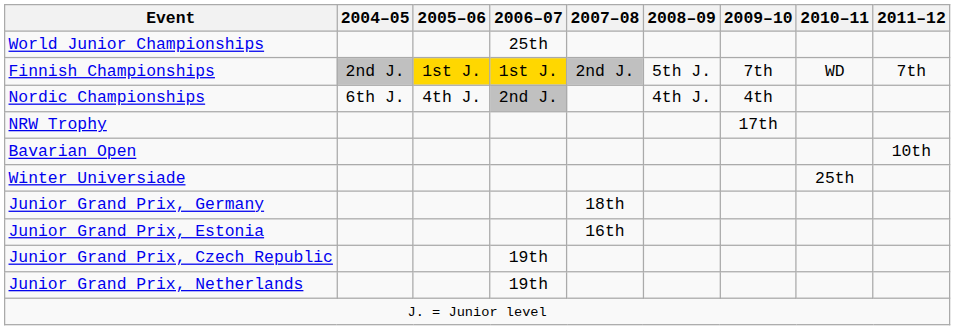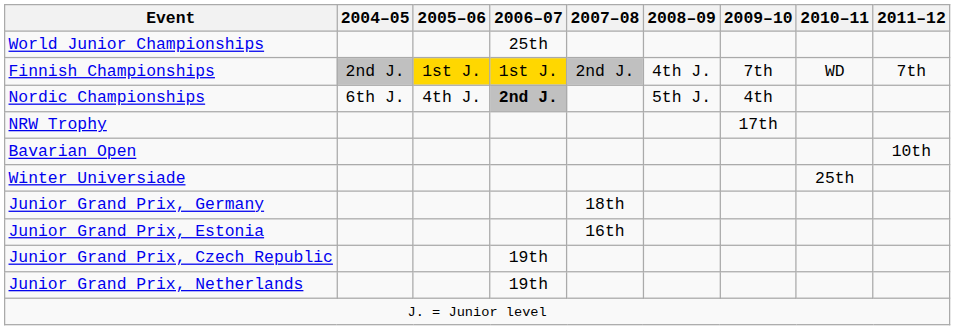 <table class="wikitable" style="text-align:center">
 <tr>
 <th>Event</th>
 <th>2004–05</th>
 <th>2005–06</th>
 <th>2006–07</th>
 <th>2007–08</th>
 <th>2008–09</th>
 <th>2009–10</th>
 <th>2010–11</th>
 <th>2011–12</th>
 </tr>
 <tr>
 <td align=left><a href='#'>World Junior Championships</a></td>
 <td></td>
 <td></td>
 <td>25th</td>
 <td></td>
 <td></td>
 <td></td>
 <td></td>
 <td></td>
 </tr>
 <tr>
 <td align=left><a href='#'>Finnish Championships</a></td>
 <td bgcolor=silver>2nd J.</td>
 <td bgcolor=gold>1st J.</td>
 <td bgcolor=gold>1st J.</td>
 <td bgcolor=silver>2nd J.</td>
-<td>5th J.</td>
+<td>4th J.</td>
 <td>7th</td>
 <td>WD</td>
 <td>7th</td>
 </tr>
 <tr>
 <td align=left><a href='#'>Nordic Championships</a></td>
 <td>6th J.</td>
 <td>4th J.</td>
-<td bgcolor=silver>2nd J.</td>
+<td bgcolor=silver><strong>2nd J.</strong></td>
 <td></td>
-<td>4th J.</td>
+<td>5th J.</td>
 <td>4th</td>
 <td></td>
 <td></td>
 </tr>
 <tr>
 <td align=left><a href='#'>NRW Trophy</a></td>
 <td></td>
 <td></td>
 <td></td>
 <td></td>
 <td></td>
 <td>17th</td>
 <td></td>
 <td></td>
 </tr>
 <tr>
 <td align=left><a href='#'>Bavarian Open</a></td>
 <td></td>
 <td></td>
 <td></td>
 <td></td>
 <td></td>
 <td></td>
 <td></td>
 <td>10th</td>
 </tr>
 <tr>
 <td align=left><a href='#'>Winter Universiade</a></td>
 <td></td>
 <td></td>
 <td></td>
 <td></td>
 <td></td>
 <td></td>
 <td>25th</td>
 <td></td>
 </tr>
 <tr>
 <td align=left><a href='#'>Junior Grand Prix, Germany</a></td>
 <td></td>
 <td></td>
 <td></td>
 <td>18th</td>
 <td></td>
 <td></td>
 <td></td>
 <td></td>
 </tr>
 <tr>
 <td align=left><a href='#'>Junior Grand Prix, Estonia</a></td>
 <td></td>
 <td></td>
 <td></td>
 <td>16th</td>
 <td></td>
 <td></td>
 <td></td>
 <td></td>
 </tr>
 <tr>
 <td align=left><a href='#'>Junior Grand Prix, Czech Republic</a></td>
 <td></td>
 <td></td>
 <td>19th</td>
 <td></td>
 <td></td>
 <td></td>
 <td></td>
 <td></td>
 </tr>
 <tr>
 <td align=left><a href='#'>Junior Grand Prix, Netherlands</a></td>
 <td></td>
 <td></td>
 <td>19th</td>
 <td></td>
 <td></td>
 <td></td>
 <td></td>
 <td></td>
 </tr>
 <tr>
 <td colspan=9 align=center><small> J. = Junior level </small></td>
 </tr>
 </table>
